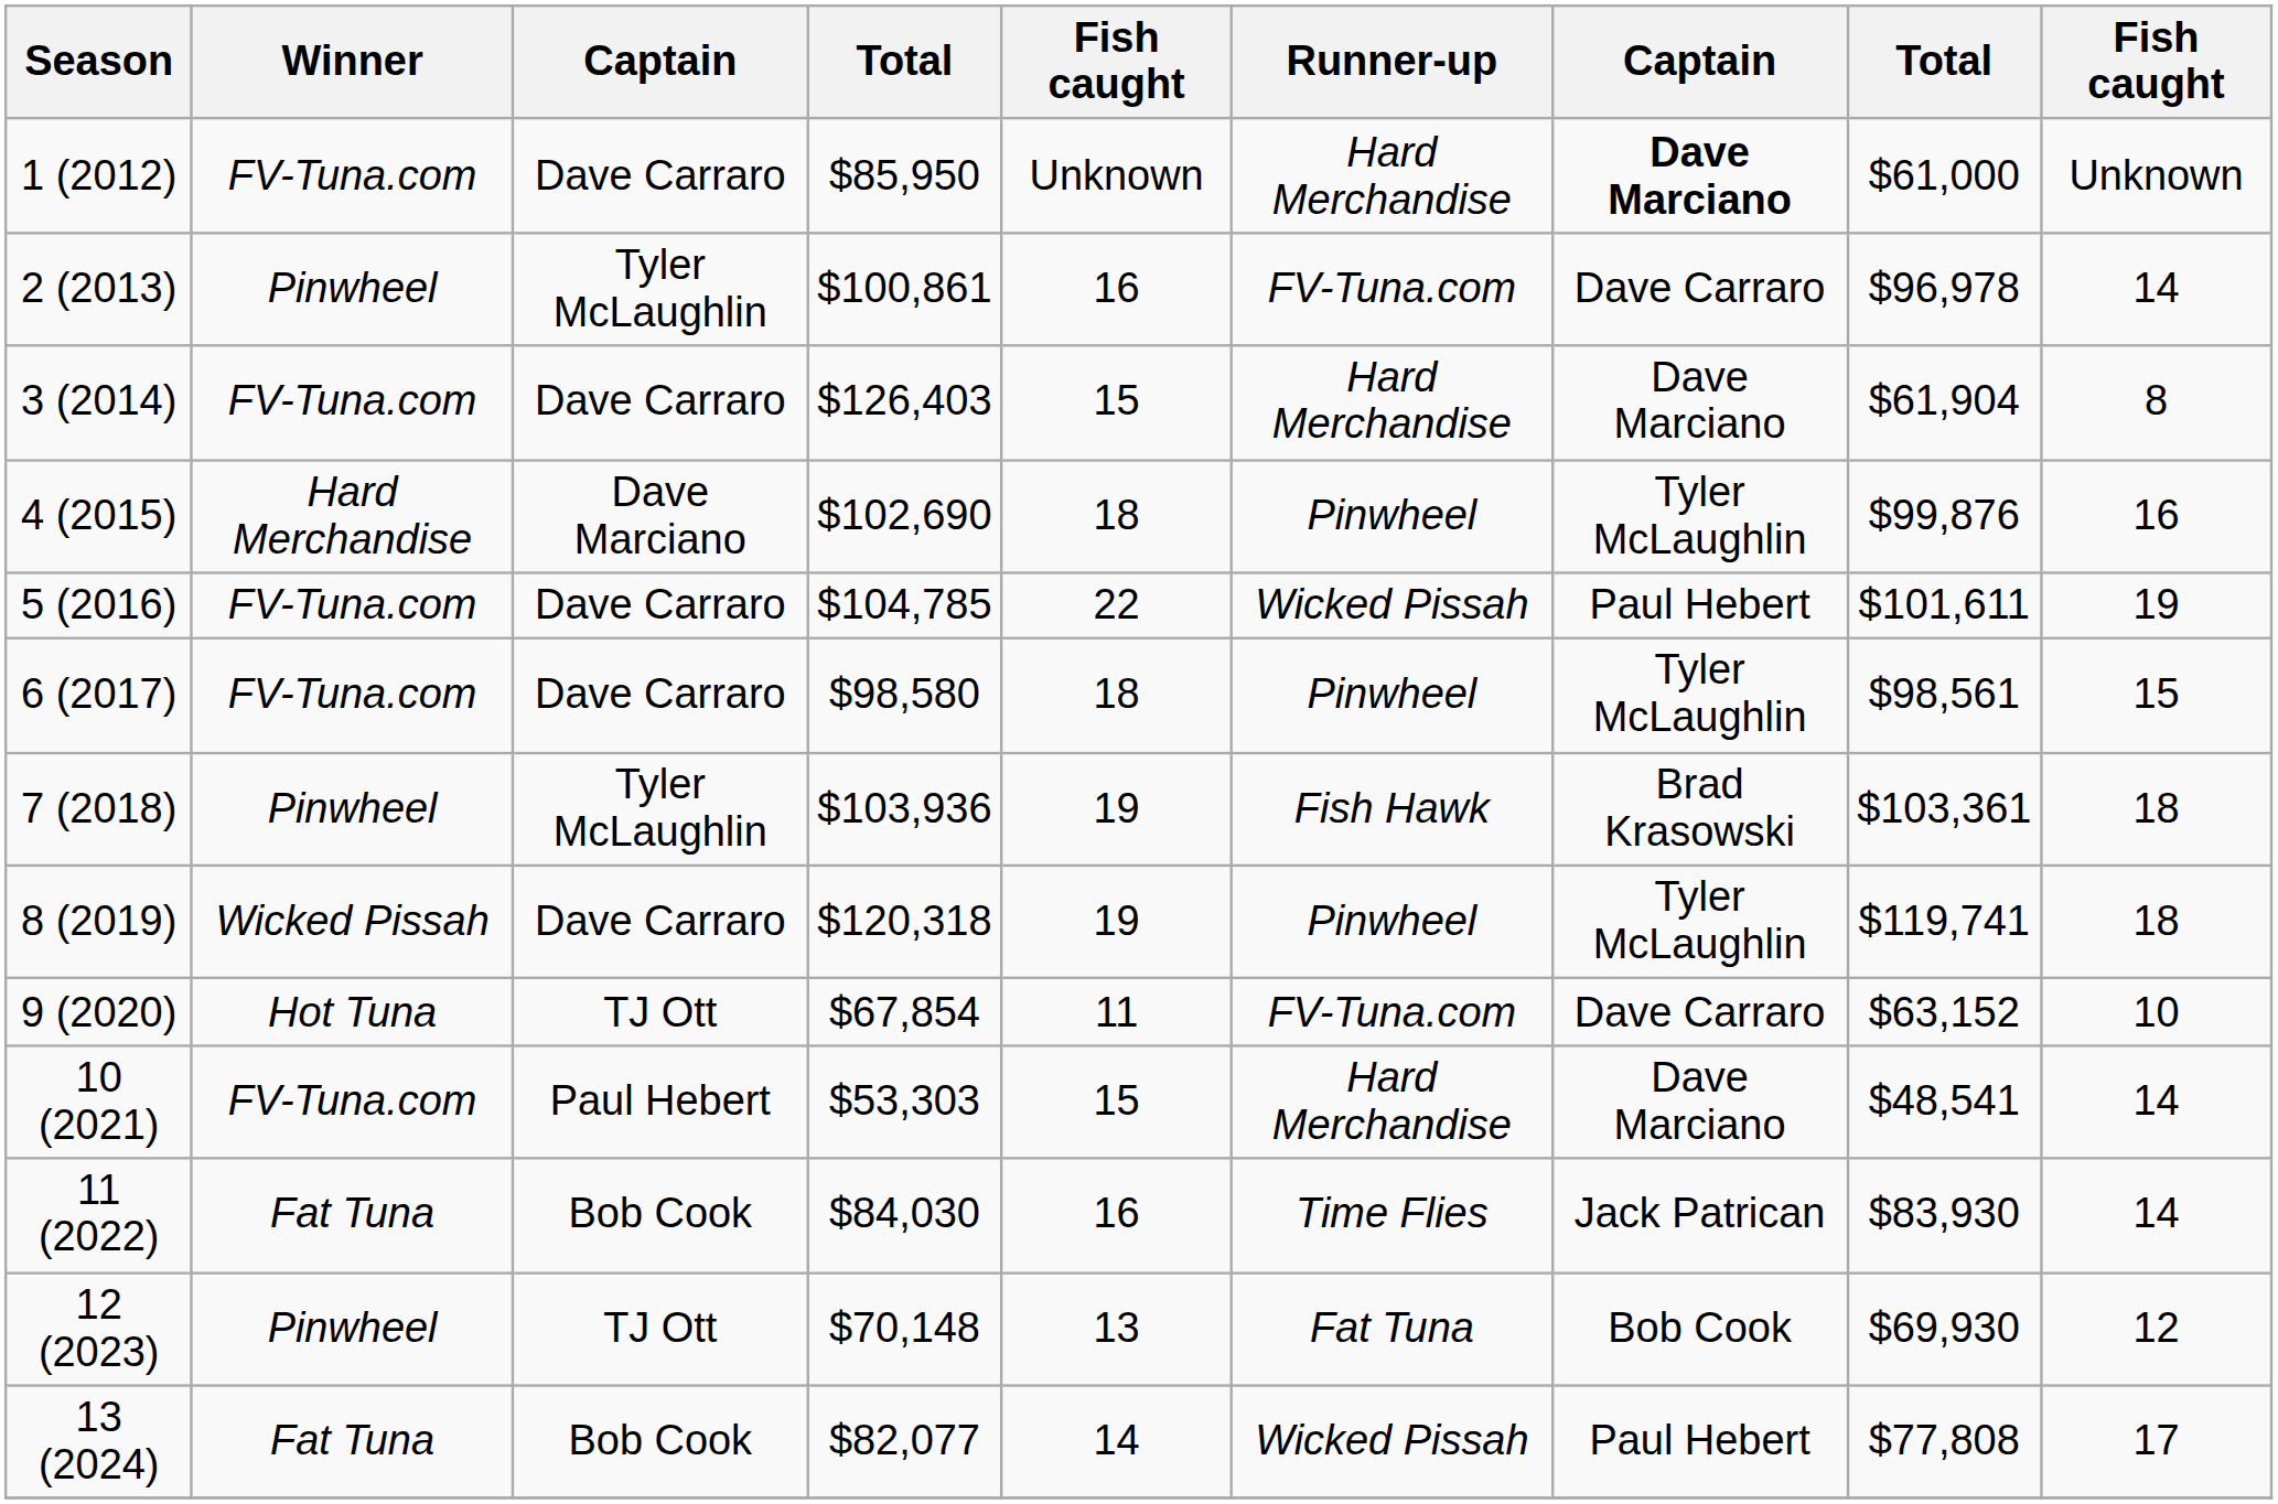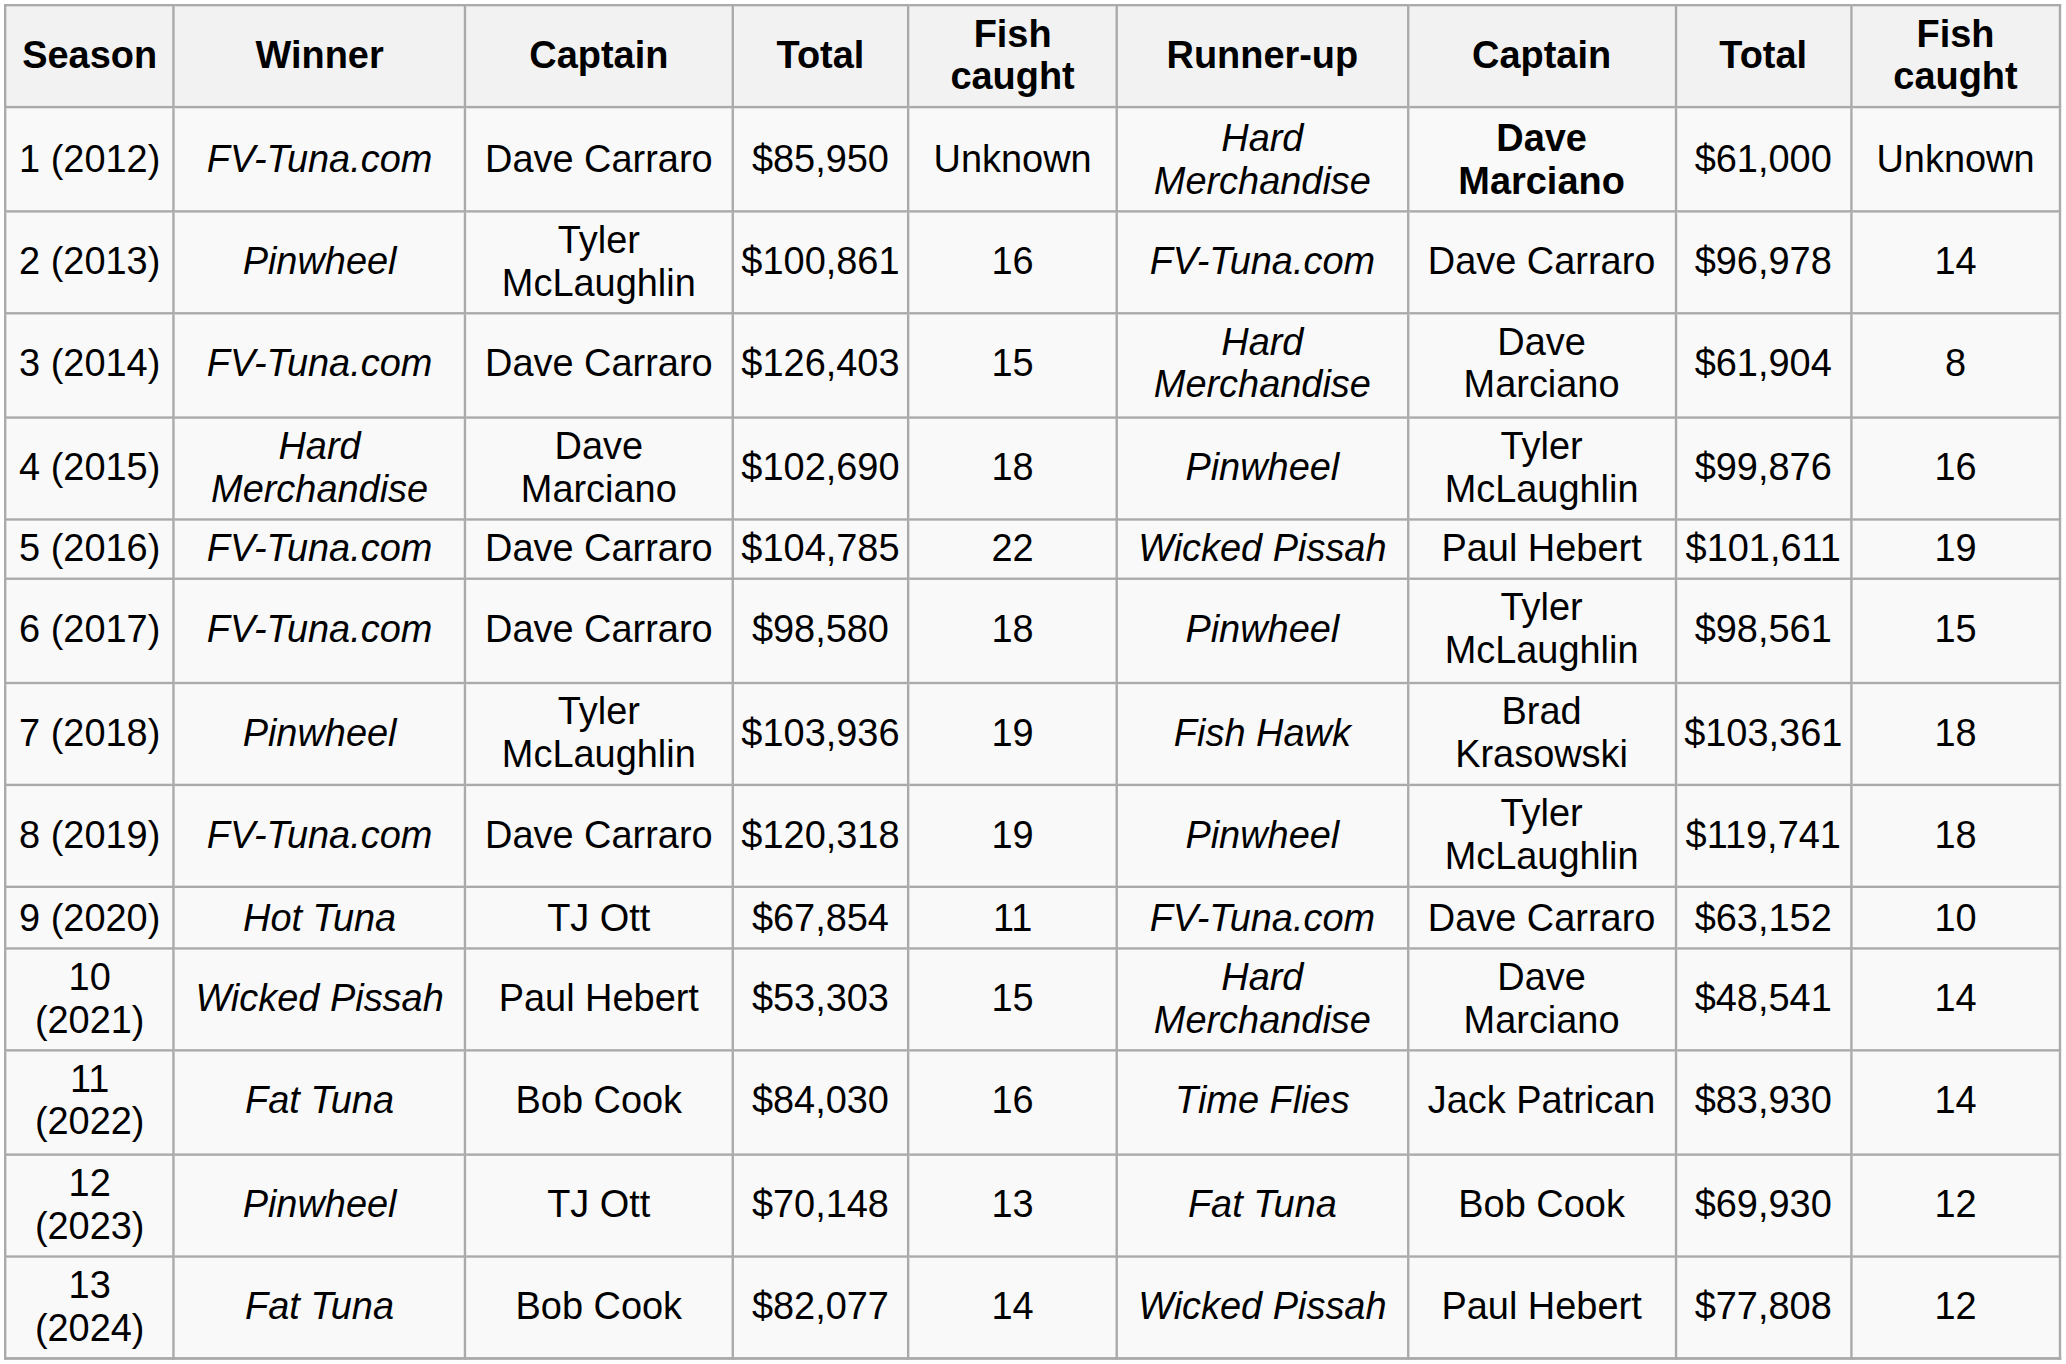 <table class="wikitable plainrowheaders" style="text-align:center">
 <tr>
 <th scope="col">Season</th>
 <th scope="col">Winner</th>
 <th scope="col">Captain</th>
 <th scope="col">Total</th>
 <th scope="col">Fish caught</th>
 <th scope="col">Runner-up</th>
 <th scope="col">Captain</th>
 <th scope="col">Total</th>
 <th scope="col">Fish caught</th>
 </tr>
 <tr>
 <td scope="row">1 (2012)</td>
 <td><em>FV-Tuna.com</em></td>
 <td>Dave Carraro</td>
 <td>$85,950</td>
 <td>Unknown</td>
 <td><em>Hard Merchandise</em></td>
 <td><strong>Dave Marciano</strong></td>
 <td>$61,000</td>
 <td>Unknown</td>
 </tr>
 <tr>
 <td scope="row">2 (2013)</td>
 <td><em>Pinwheel</em></td>
 <td>Tyler McLaughlin</td>
 <td>$100,861</td>
 <td>16</td>
 <td><em>FV-Tuna.com</em></td>
 <td>Dave Carraro</td>
 <td>$96,978</td>
 <td>14</td>
 </tr>
 <tr>
 <td scope="row">3 (2014)</td>
 <td><em>FV-Tuna.com</em></td>
 <td>Dave Carraro</td>
 <td>$126,403</td>
 <td>15</td>
 <td><em>Hard Merchandise</em></td>
 <td>Dave Marciano</td>
 <td>$61,904</td>
 <td>8</td>
 </tr>
 <tr>
 <td scope="row">4 (2015)</td>
 <td><em>Hard Merchandise</em></td>
 <td>Dave Marciano</td>
 <td>$102,690</td>
 <td>18</td>
 <td><em>Pinwheel</em></td>
 <td>Tyler McLaughlin</td>
 <td>$99,876</td>
 <td>16</td>
 </tr>
 <tr>
 <td scope="row">5 (2016)</td>
 <td><em>FV-Tuna.com</em></td>
 <td>Dave Carraro</td>
 <td>$104,785</td>
 <td>22</td>
 <td><em>Wicked Pissah</em></td>
 <td>Paul Hebert</td>
 <td>$101,611</td>
 <td>19</td>
 </tr>
 <tr>
 <td scope="row">6 (2017)</td>
 <td><em>FV-Tuna.com</em></td>
 <td>Dave Carraro</td>
 <td>$98,580</td>
 <td>18</td>
 <td><em>Pinwheel</em></td>
 <td>Tyler McLaughlin</td>
 <td>$98,561</td>
 <td>15</td>
 </tr>
 <tr>
 <td scope="row">7 (2018)</td>
 <td><em> Pinwheel </em></td>
 <td>Tyler McLaughlin</td>
 <td>$103,936</td>
 <td>19</td>
 <td><em> Fish Hawk </em></td>
 <td>Brad Krasowski</td>
 <td>$103,361</td>
 <td>18</td>
 </tr>
 <tr>
 <td scope="row">8 (2019)</td>
-<td><em> Wicked Pissah </em></td>
+<td><em> FV-Tuna.com </em></td>
 <td>Dave Carraro</td>
 <td>$120,318</td>
 <td>19</td>
 <td><em> Pinwheel </em></td>
 <td>Tyler McLaughlin</td>
 <td>$119,741</td>
 <td>18</td>
 </tr>
 <tr>
 <td scope="row">9 (2020)</td>
 <td><em> Hot Tuna </em></td>
 <td>TJ Ott</td>
 <td>$67,854</td>
 <td>11</td>
 <td><em> FV-Tuna.com </em></td>
 <td>Dave Carraro</td>
 <td>$63,152</td>
 <td>10</td>
 </tr>
 <tr>
 <td scope=“row”>10 (2021)</td>
-<td><em> FV-Tuna.com </em></td>
+<td><em> Wicked Pissah </em></td>
 <td>Paul Hebert</td>
 <td>$53,303</td>
 <td>15</td>
 <td><em> Hard Merchandise </em></td>
 <td>Dave Marciano</td>
 <td>$48,541</td>
 <td>14</td>
 </tr>
 <tr>
 <td scope=“row”>11 (2022)</td>
 <td><em> Fat Tuna </em></td>
 <td>Bob Cook</td>
 <td>$84,030</td>
 <td>16</td>
 <td><em> Time Flies </em></td>
 <td>Jack Patrican</td>
 <td>$83,930</td>
 <td>14</td>
 </tr>
 <tr>
 <td scope=“row”>12 (2023)</td>
 <td><em>Pinwheel</em></td>
 <td>TJ Ott</td>
 <td>$70,148</td>
 <td>13</td>
 <td><em>Fat Tuna</em></td>
 <td>Bob Cook</td>
 <td>$69,930</td>
 <td>12</td>
 </tr>
 <tr>
 <td scope=“row”>13 (2024)</td>
 <td><em>Fat Tuna</em></td>
 <td>Bob Cook</td>
 <td>$82,077</td>
 <td>14</td>
 <td><em>Wicked Pissah</em></td>
 <td>Paul Hebert</td>
 <td>$77,808</td>
-<td>17</td>
+<td>12</td>
 </tr>
 <tr>
 </tr>
 </table>
